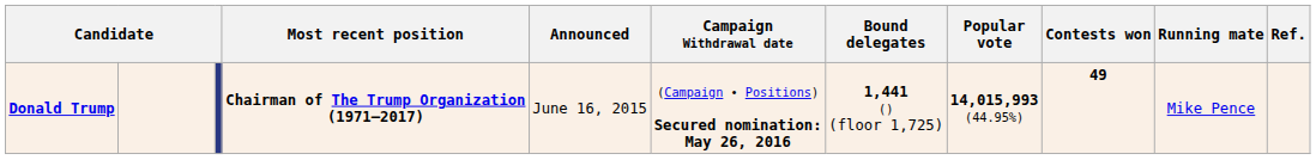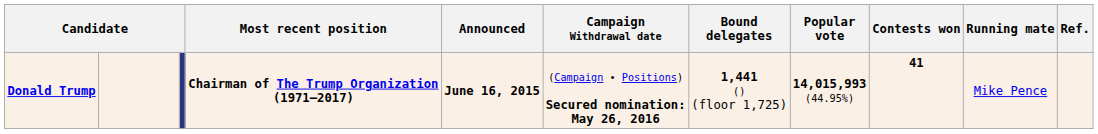 <table class="wikitable sortable" style="text-align:center;">
 <tr>
 <th colspan=3>Candidate</th>
 <th class="unsortable">Most recent position</th>
 <th>Announced</th>
 <th data-sort-type="date">Campaign<br><small>Withdrawal date</small></th>
 <th style="padding:10px;">Bound<br>delegates <br><small></small></th>
 <th>Popular<br>vote </th>
 <th>Contests won</th>
 <th>Running mate</th>
 <th>Ref.</th>
 </tr>
 <tr style="background:linen;" >
 <th style="background:linen;" scope="row" data-sort- value="Trump"><a href='#'>Donald Trump</a></th>
 <td style="min-width:80px;" ></td>
 <td style="background:#283681;"></td>
 <td><strong>Chairman of <a href='#'>The Trump Organization</a><br>(1971–2017)</strong></td>
-<td>June 16, 2015</td>
+<td><strong>June 16, 2015</strong></td>
 <td data-sort-value="0" ><br><small>(<a href='#'>Campaign</a> • <a href='#'>Positions</a>)<br></small><br><strong>Secured nomination:<br> May 26, 2016</strong><br></td>
 <td data-sort-value="1,441"><strong>1,441</strong><br><small>()</small>  <br> (floor 1,725)</td>
 <td data-sort-value="14,015,993"><strong>14,015,993</strong> <br><small>(44.95%)</small></td>
-<td data-sort-value="41"><strong>49</strong> <br> <br><br><br><br></td>
+<td data-sort-value="41"><strong>41</strong> <br> <br><br><br><br></td>
 <td><a href='#'>Mike Pence</a></td>
 <td></td>
 </tr>
 </table>
